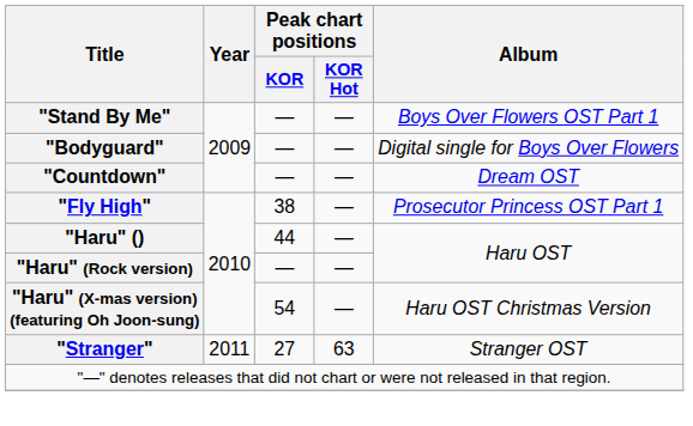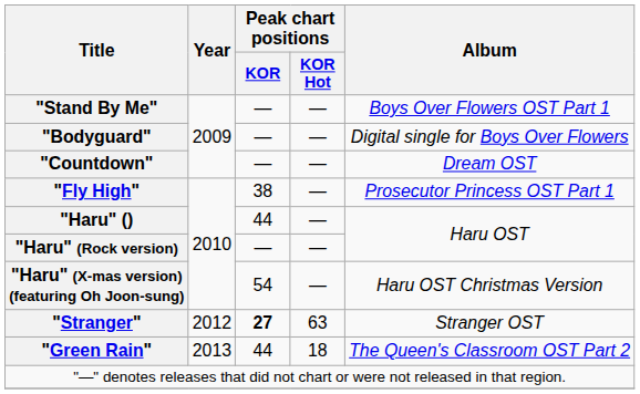 <table class="wikitable plainrowheaders" style="text-align:center;">
 <tr>
 <th scope="col" rowspan="2">Title</th>
 <th scope="col" rowspan="2">Year</th>
 <th scope="col" colspan="2">Peak chart<br>positions</th>
 <th scope="col" rowspan="2">Album</th>
 </tr>
 <tr>
 <th scope="col" style="width:3em;font-size:90%;"><a href='#'>KOR</a><br></th>
 <th scope="col" style="width:3em;font-size:90%;"><a href='#'>KOR<br>Hot</a><br></th>
 </tr>
 <tr>
 <th scope="row">"Stand By Me"</th>
 <td rowspan="3">2009</td>
 <td>—</td>
 <td>—</td>
 <td><em><a href='#'>Boys Over Flowers OST Part 1</a></em></td>
 </tr>
 <tr>
 <th scope="row">"Bodyguard"</th>
 <td>—</td>
 <td>—</td>
 <td><em>Digital single for <a href='#'>Boys Over Flowers</a></em></td>
 </tr>
 <tr>
 <th scope="row">"Countdown"</th>
 <td>—</td>
 <td>—</td>
 <td><em><a href='#'>Dream OST</a></em></td>
 </tr>
 <tr>
 <th scope="row">"<a href='#'>Fly High</a>"</th>
 <td rowspan="4">2010</td>
 <td>38</td>
 <td>—</td>
 <td><em><a href='#'>Prosecutor Princess OST Part 1</a></em></td>
 </tr>
 <tr>
 <th scope="row">"Haru" ()</th>
 <td>44</td>
 <td>—</td>
 <td rowspan="2"><em>Haru OST</em></td>
 </tr>
 <tr>
 <th scope="row">"Haru" <small>(Rock version)</small></th>
 <td>—</td>
 <td>—</td>
 </tr>
 <tr>
 <th scope="row">"Haru" <small>(X-mas version)<br>(featuring Oh Joon-sung)</small></th>
 <td>54</td>
 <td>—</td>
 <td><em>Haru OST Christmas Version</em></td>
 </tr>
 <tr>
 <th scope="row">"<a href='#'>Stranger</a>"</th>
-<td>2011</td>
-<td>27</td>
+<td>2012</td>
+<td><strong>27</strong></td>
 <td>63</td>
 <td><em>Stranger OST</em></td>
+</tr>
+<tr>
+<th scope="row">"<a href='#'>Green Rain</a>"</th>
+<td>2013</td>
+<td>44</td>
+<td>18</td>
+<td><em><a href='#'>The Queen's Classroom OST Part 2</a></em></td>
 </tr>
 <tr>
 <td colspan="5" style="text-align:center; font-size:85%">"—" denotes releases that did not chart or were not released in that region.</td>
 </tr>
 <tr>
 </tr>
 </table>
